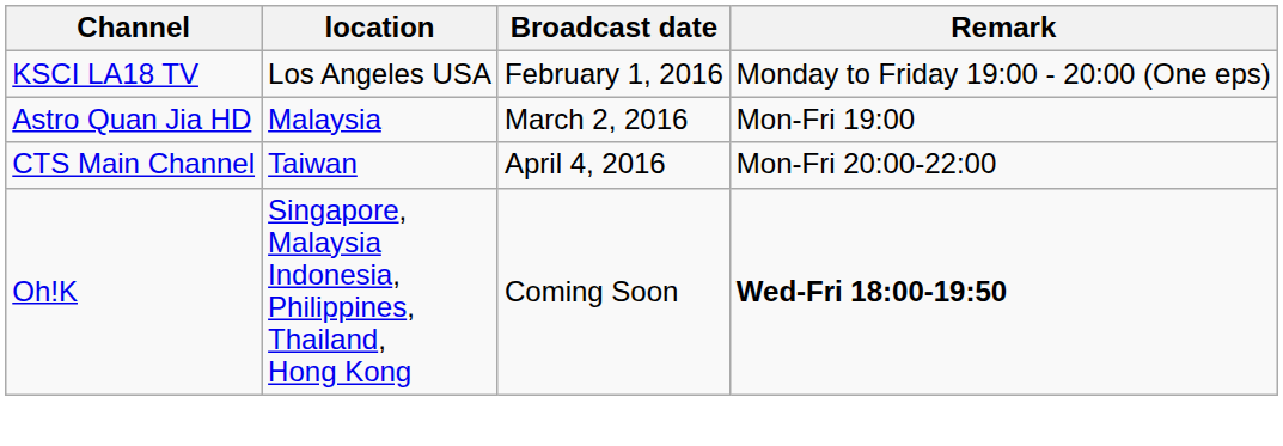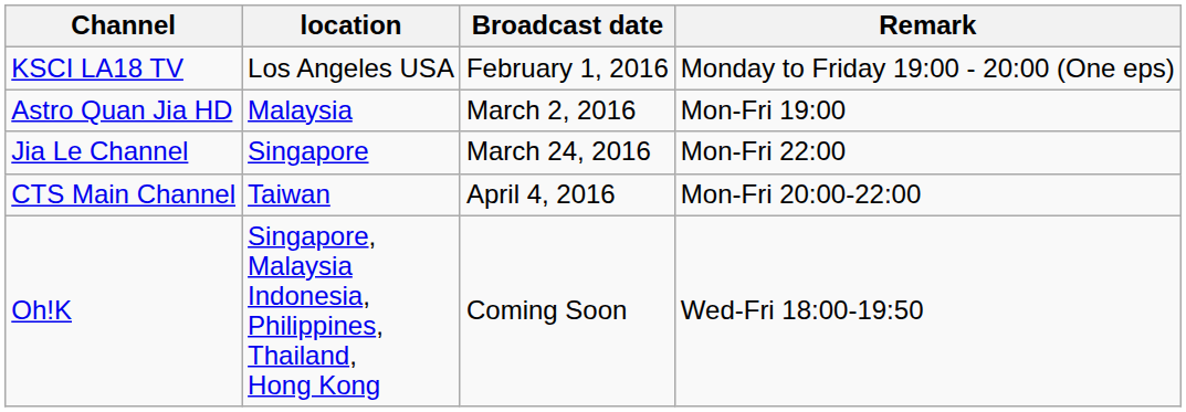 <table class="wikitable">
 <tr>
 <th>Channel</th>
 <th>location</th>
 <th>Broadcast date</th>
 <th>Remark</th>
 </tr>
 <tr>
 <td><a href='#'>KSCI LA18 TV</a></td>
 <td>Los Angeles USA</td>
 <td>February 1, 2016</td>
 <td>Monday to Friday 19:00 - 20:00 (One eps)</td>
 </tr>
 <tr>
 <td><a href='#'>Astro Quan Jia HD</a></td>
 <td><a href='#'>Malaysia</a></td>
 <td>March 2, 2016</td>
 <td>Mon-Fri 19:00</td>
 </tr>
 <tr>
+<td><a href='#'>Jia Le Channel</a></td>
+<td><a href='#'>Singapore</a></td>
+<td>March 24, 2016</td>
+<td>Mon-Fri 22:00</td>
+</tr>
+<tr>
 <td><a href='#'>CTS Main Channel</a></td>
 <td><a href='#'>Taiwan</a></td>
 <td>April 4, 2016</td>
 <td>Mon-Fri 20:00-22:00</td>
 </tr>
 <tr>
 <td><a href='#'>Oh!K</a></td>
 <td><a href='#'>Singapore</a>,<br><a href='#'>Malaysia</a><br><a href='#'>Indonesia</a>,<br><a href='#'>Philippines</a>,<br><a href='#'>Thailand</a>,<br><a href='#'>Hong Kong</a></td>
 <td>Coming Soon</td>
-<td><strong>Wed-Fri 18:00-19:50</strong></td>
+<td>Wed-Fri 18:00-19:50</td>
 </tr>
 </table>
